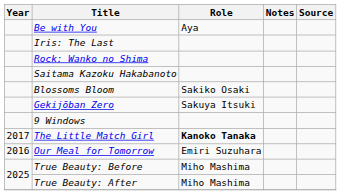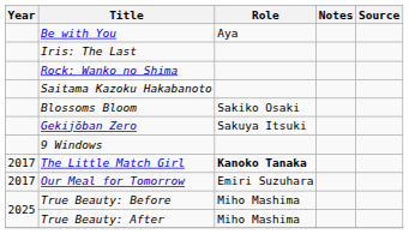 <table class="wikitable sortable plainrowheaders">
 <tr>
 <th>Year</th>
 <th>Title</th>
 <th>Role</th>
 <th class="unsortable">Notes</th>
 <th class="unsortable">Source</th>
 </tr>
 <tr>
 <td></td>
 <td><em><a href='#'>Be with You</a></em></td>
 <td>Aya</td>
 <td></td>
 <td></td>
 </tr>
 <tr>
 <td></td>
 <td><em>Iris: The Last</em></td>
 <td></td>
 <td></td>
 <td></td>
 </tr>
 <tr>
 <td></td>
 <td><em><a href='#'>Rock: Wanko no Shima</a></em></td>
 <td></td>
 <td></td>
 <td></td>
 </tr>
 <tr>
 <td></td>
 <td><em>Saitama Kazoku Hakabanoto</em></td>
 <td></td>
 <td></td>
 <td></td>
 </tr>
 <tr>
 <td></td>
 <td><em>Blossoms Bloom</em></td>
 <td>Sakiko Osaki</td>
 <td></td>
 <td></td>
 </tr>
 <tr>
 <td></td>
 <td><em><a href='#'>Gekijōban Zero</a></em></td>
 <td>Sakuya Itsuki</td>
 <td></td>
 <td></td>
 </tr>
 <tr>
 <td></td>
 <td><em>9 Windows</em></td>
 <td></td>
 <td></td>
 <td></td>
 </tr>
 <tr>
 <td>2017</td>
 <td><em><a href='#'>The Little Match Girl</a></em></td>
 <td><strong>Kanoko Tanaka</strong></td>
 <td></td>
 <td></td>
 </tr>
 <tr>
-<td>2016</td>
+<td>2017</td>
 <td><em><a href='#'>Our Meal for Tomorrow</a></em></td>
 <td>Emiri Suzuhara</td>
 <td></td>
 <td></td>
 </tr>
 <tr>
 <td rowspan=2>2025</td>
 <td><em>True Beauty: Before</em></td>
 <td>Miho Mashima</td>
 <td></td>
 <td></td>
 </tr>
 <tr>
 <td><em>True Beauty: After</em></td>
 <td>Miho Mashima</td>
 <td></td>
 <td></td>
 </tr>
 <tr>
 </tr>
 </table>
